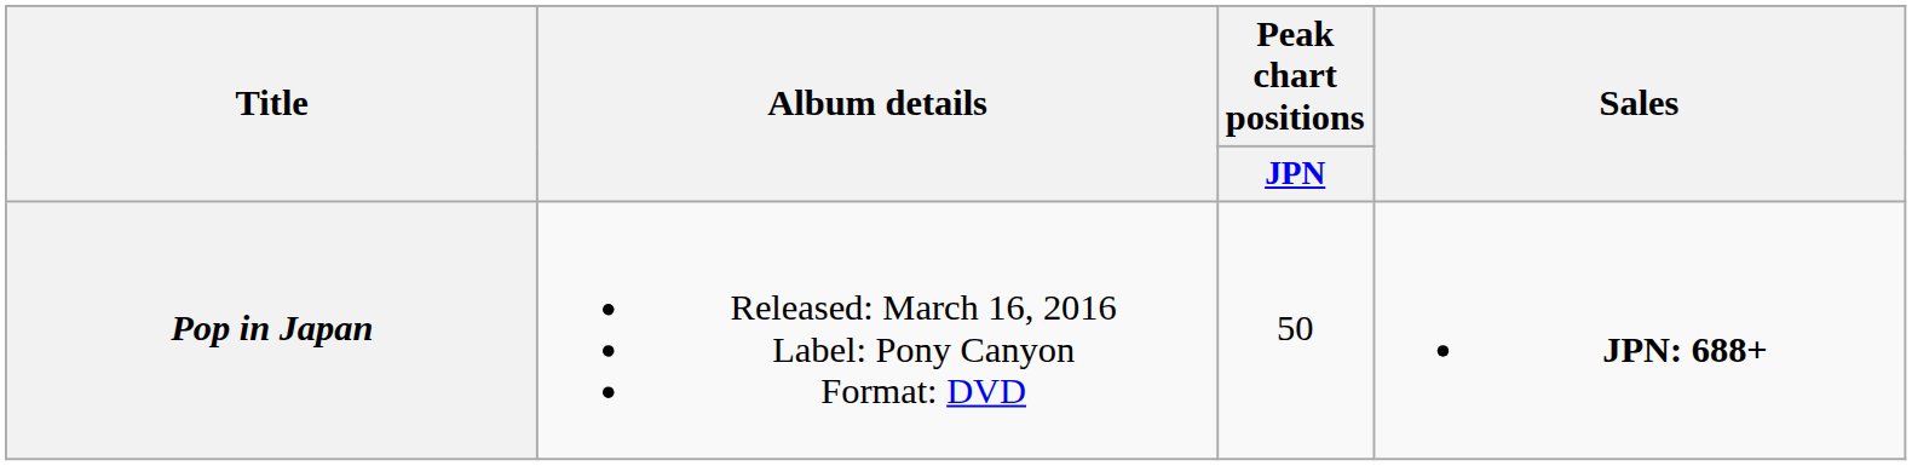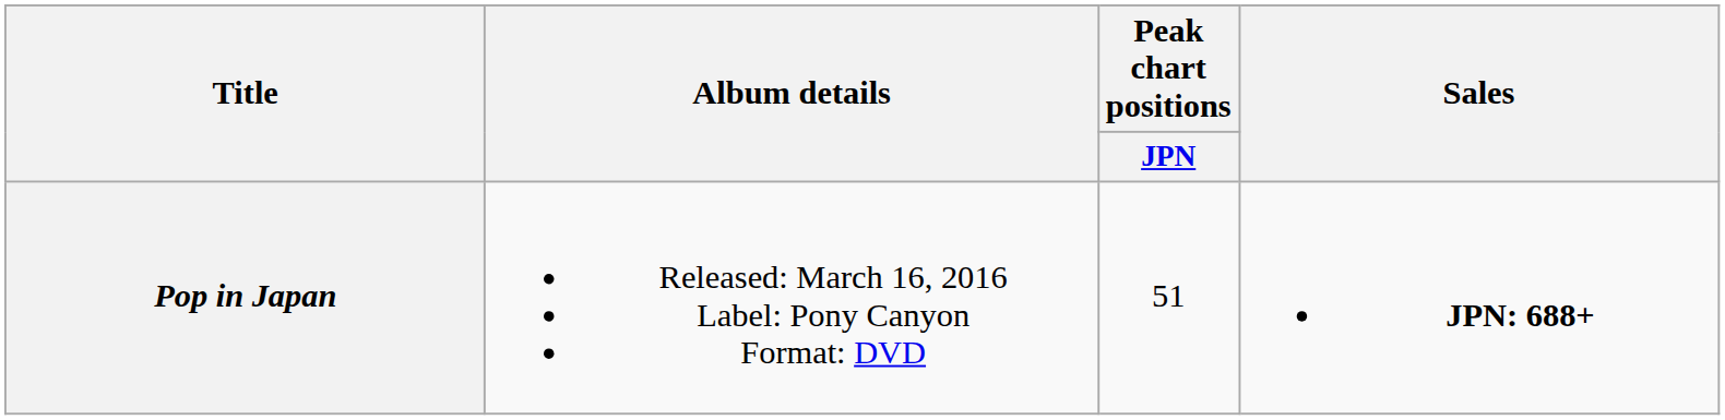 <table class="wikitable plainrowheaders" style="text-align:center;" border="1">
 <tr>
 <th scope="col" rowspan="2" style="width:14em;">Title</th>
 <th scope="col" rowspan="2" style="width:18em;">Album details</th>
 <th scope="col" colspan="1">Peak chart positions</th>
 <th scope="col" rowspan="2" style="width:14em;">Sales</th>
 </tr>
 <tr>
 <th scope="col" style="width:3em;font-size:90%;"><a href='#'>JPN</a><br></th>
 </tr>
 <tr>
 <th scope="row"><em>Pop in Japan</em></th>
 <td><br><ul><li>Released: March 16, 2016</li><li>Label: Pony Canyon</li><li>Format: <a href='#'>DVD</a></li></ul></td>
-<td>50</td>
+<td>51</td>
 <td><strong><br><ul><li>JPN: 688+</li></ul></strong></td>
 </tr>
 </table>
